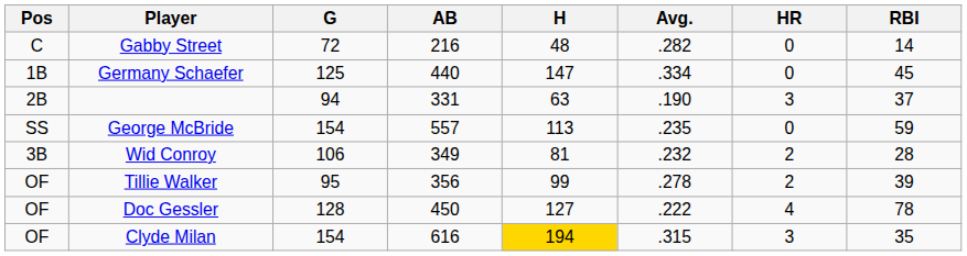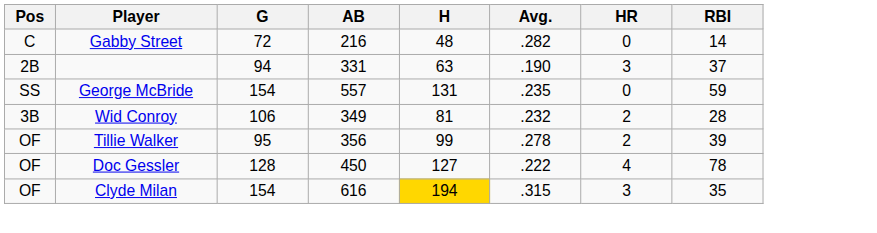 <table class="wikitable sortable">
 <tr>
 <th bgcolor="#DDDDFF" width="5%">Pos</th>
 <th bgcolor="#DDDDFF" width="16%">Player</th>
 <th bgcolor="#DDDDFF" width="9%">G</th>
 <th bgcolor="#DDDDFF" width="9%">AB</th>
 <th bgcolor="#DDDDFF" width="9%">H</th>
 <th bgcolor="#DDDDFF" width="9%">Avg.</th>
 <th bgcolor="#DDDDFF" width="9%">HR</th>
 <th bgcolor="#DDDDFF" width="9%">RBI</th>
 </tr>
 <tr align="center">
 <td>C</td>
 <td><a href='#'>Gabby Street</a></td>
 <td>72</td>
 <td>216</td>
 <td>48</td>
 <td>.282</td>
 <td>0</td>
 <td>14</td>
 </tr>
 <tr align=center>
-<td>1B</td>
-<td><a href='#'>Germany Schaefer</a></td>
-<td>125</td>
-<td>440</td>
-<td>147</td>
-<td>.334</td>
-<td>0</td>
-<td>45</td>
-</tr>
-<tr align=center>
 <td>2B</td>
 <td></td>
 <td>94</td>
 <td>331</td>
 <td>63</td>
 <td>.190</td>
 <td>3</td>
 <td>37</td>
 </tr>
 <tr align="center">
 <td>SS</td>
 <td><a href='#'>George McBride</a></td>
 <td>154</td>
 <td>557</td>
-<td>113</td>
+<td>131</td>
 <td>.235</td>
 <td>0</td>
 <td>59</td>
 </tr>
 <tr align=center>
 <td>3B</td>
 <td><a href='#'>Wid Conroy</a></td>
 <td>106</td>
 <td>349</td>
 <td>81</td>
 <td>.232</td>
 <td>2</td>
 <td>28</td>
 </tr>
 <tr align=center>
 <td>OF</td>
 <td><a href='#'>Tillie Walker</a></td>
 <td>95</td>
 <td>356</td>
 <td>99</td>
 <td>.278</td>
 <td>2</td>
 <td>39</td>
 </tr>
 <tr align=center>
 <td>OF</td>
 <td><a href='#'>Doc Gessler</a></td>
 <td>128</td>
 <td>450</td>
 <td>127</td>
 <td>.222</td>
 <td>4</td>
 <td>78</td>
 </tr>
 <tr align=center>
 <td>OF</td>
 <td><a href='#'>Clyde Milan</a></td>
 <td>154</td>
 <td>616</td>
 <td style="background: gold;">194</td>
 <td>.315</td>
 <td>3</td>
 <td>35</td>
 </tr>
 </table>
